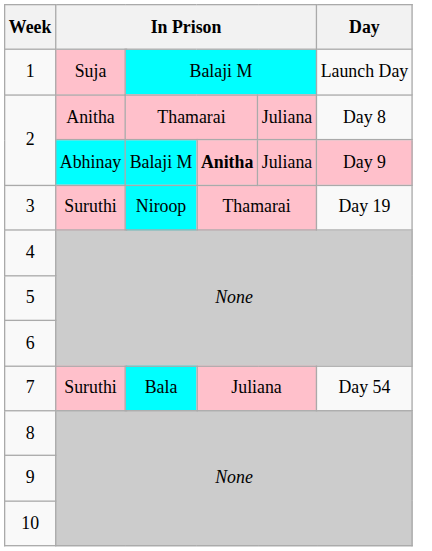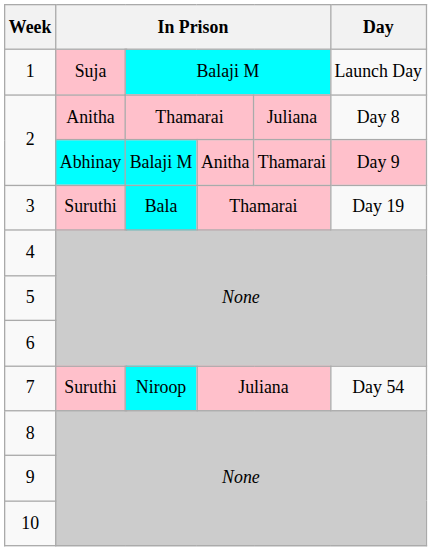 <table class="wikitable sortable" style=" text-align:center; font-size:85%;  line-height:28px; width:auto;">
 <tr>
 <th>Week</th>
 <th colspan="5">In Prison</th>
 <th>Day</th>
 </tr>
 <tr>
 <td>1</td>
 <td colspan="2" style="background:pink;">Suja</td>
 <td colspan="3" style="background:cyan;">Balaji M</td>
 <td>Launch Day</td>
 </tr>
 <tr>
 <td rowspan="2">2</td>
 <td style="background:pink;">Anitha</td>
 <td colspan="3" style="background:pink;">Thamarai</td>
 <td style="background:pink;">Juliana</td>
 <td>Day 8</td>
 </tr>
 <tr>
 <td style="background:cyan;">Abhinay</td>
 <td colspan="2" style="background:cyan;">Balaji M</td>
-<td style="background:pink;"><strong>Anitha</strong></td>
-<td style="background:pink;">Juliana</td>
+<td style="background:pink;">Anitha</td>
+<td style="background:pink;">Thamarai</td>
 <td style="background: pink;">Day 9</td>
 </tr>
 <tr>
 <td>3</td>
 <td colspan="2" style="background:pink;">Suruthi</td>
-<td colspan="1" style="background:cyan;">Niroop</td>
+<td colspan="1" style="background:cyan;">Bala</td>
 <td colspan="2" style="background:pink;">Thamarai</td>
 <td>Day 19</td>
 </tr>
 <tr>
 <td>4</td>
 <td colspan="6" rowspan="3" style="background:#ccc;"><em>None</em></td>
 </tr>
 <tr>
 <td>5</td>
 </tr>
 <tr>
 <td>6</td>
 </tr>
 <tr>
 <td>7</td>
 <td colspan="2" style="background:pink;">Suruthi</td>
-<td colspan="1" style="background:cyan;">Bala</td>
+<td colspan="1" style="background:cyan;">Niroop</td>
 <td colspan="2" style="background:pink;">Juliana</td>
 <td>Day 54</td>
 </tr>
 <tr>
 <td>8</td>
 <td colspan="6" rowspan="3" style="background:#ccc"><em>None</em></td>
 </tr>
 <tr>
 <td>9</td>
 </tr>
 <tr>
 <td>10</td>
 </tr>
 </table>
